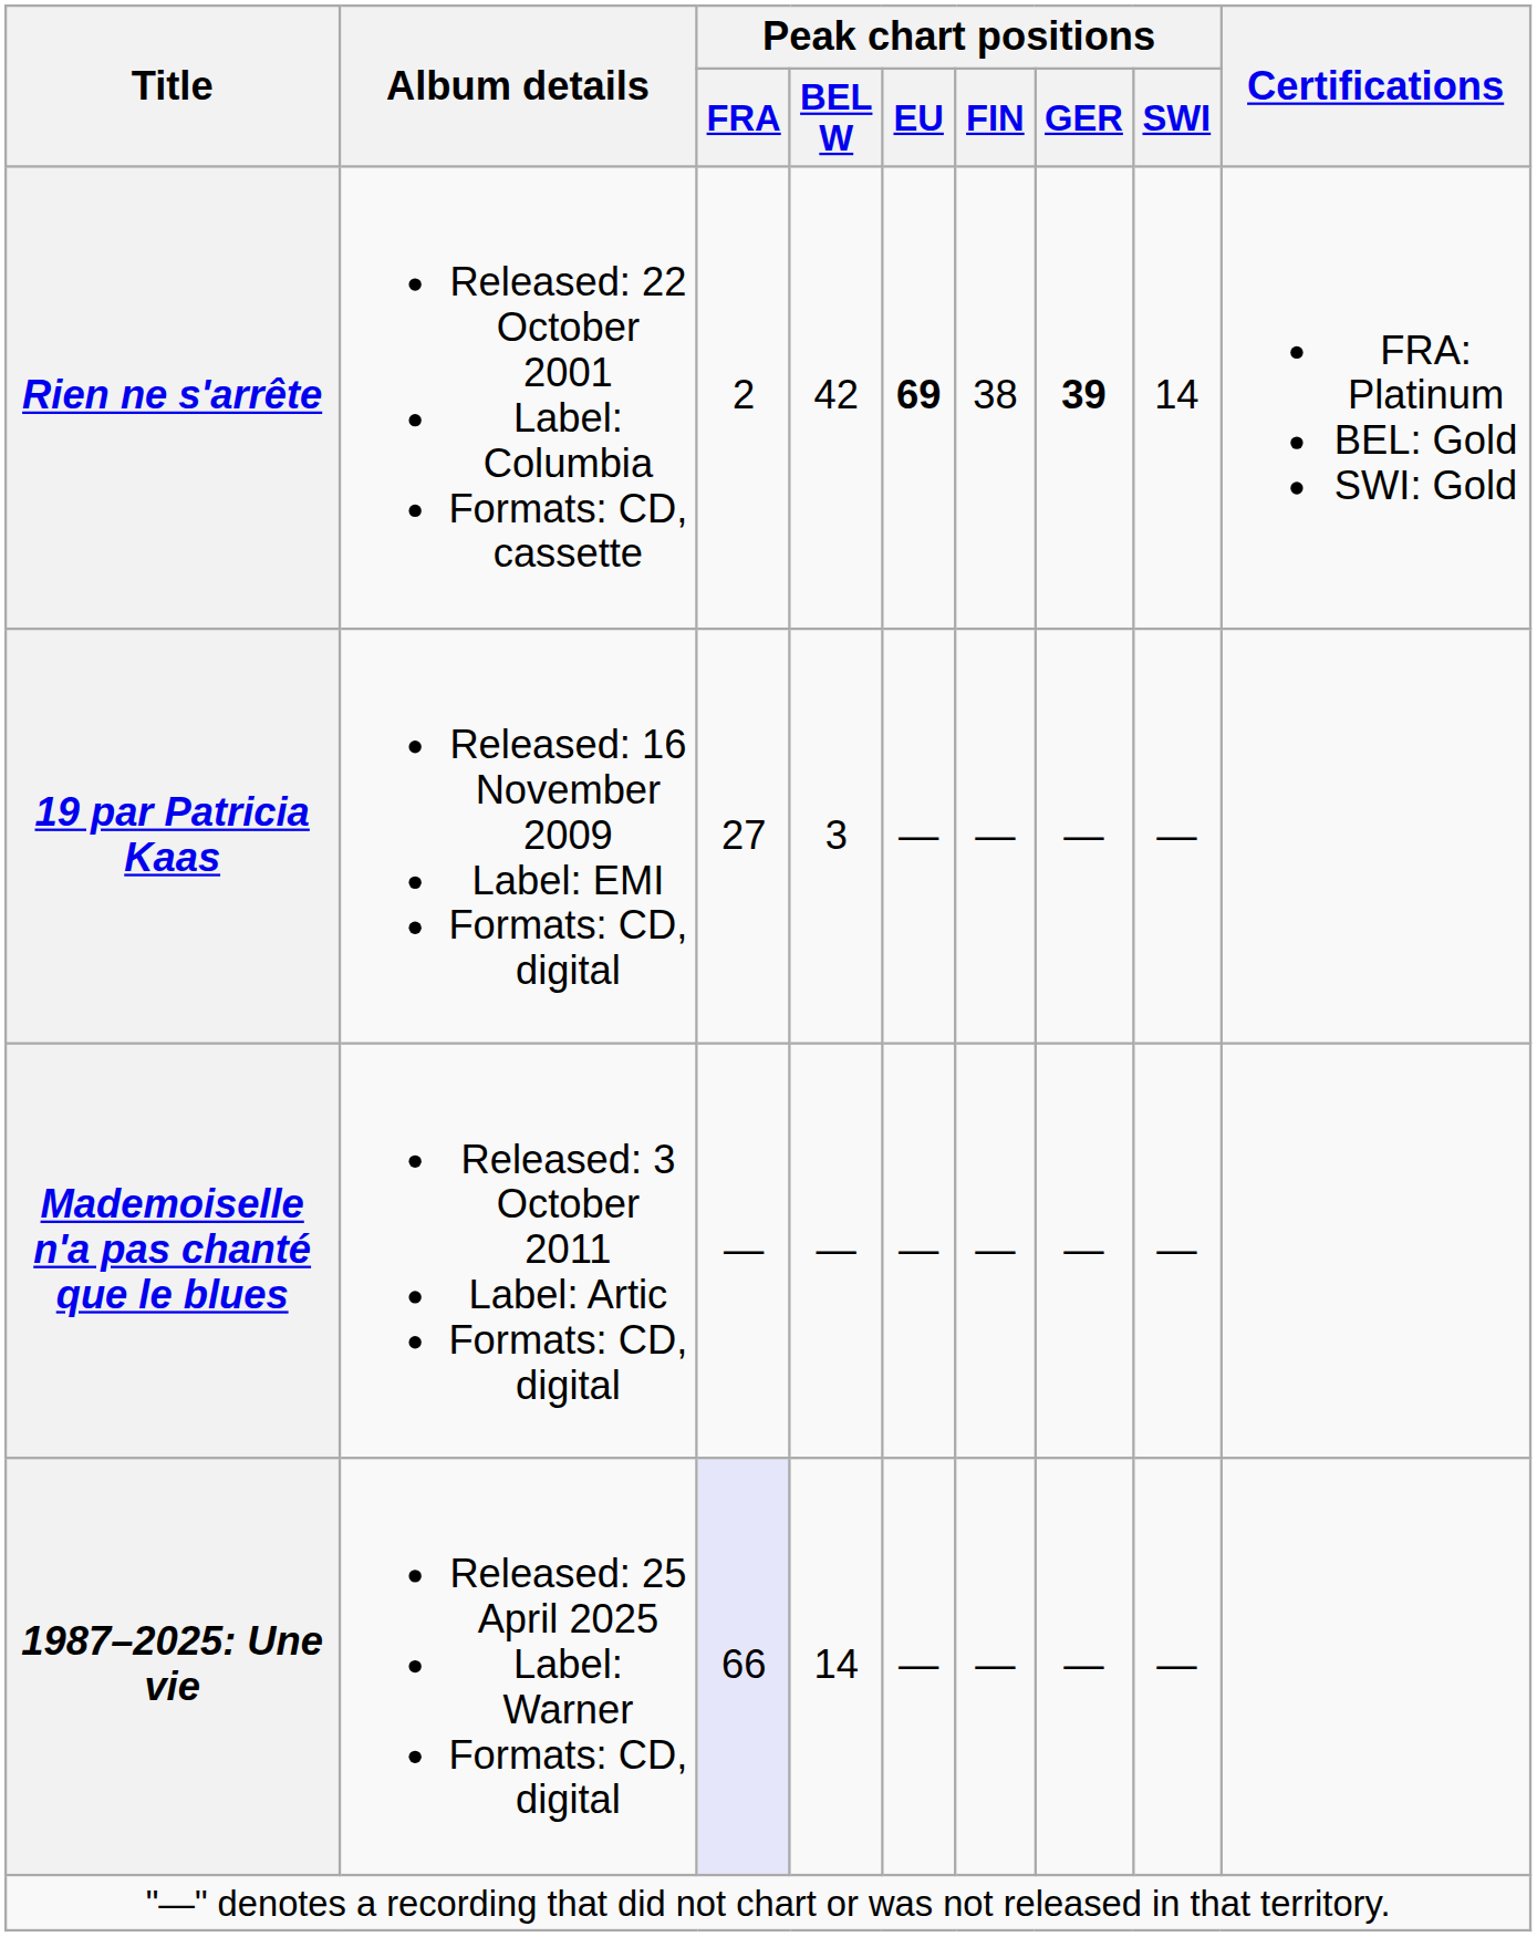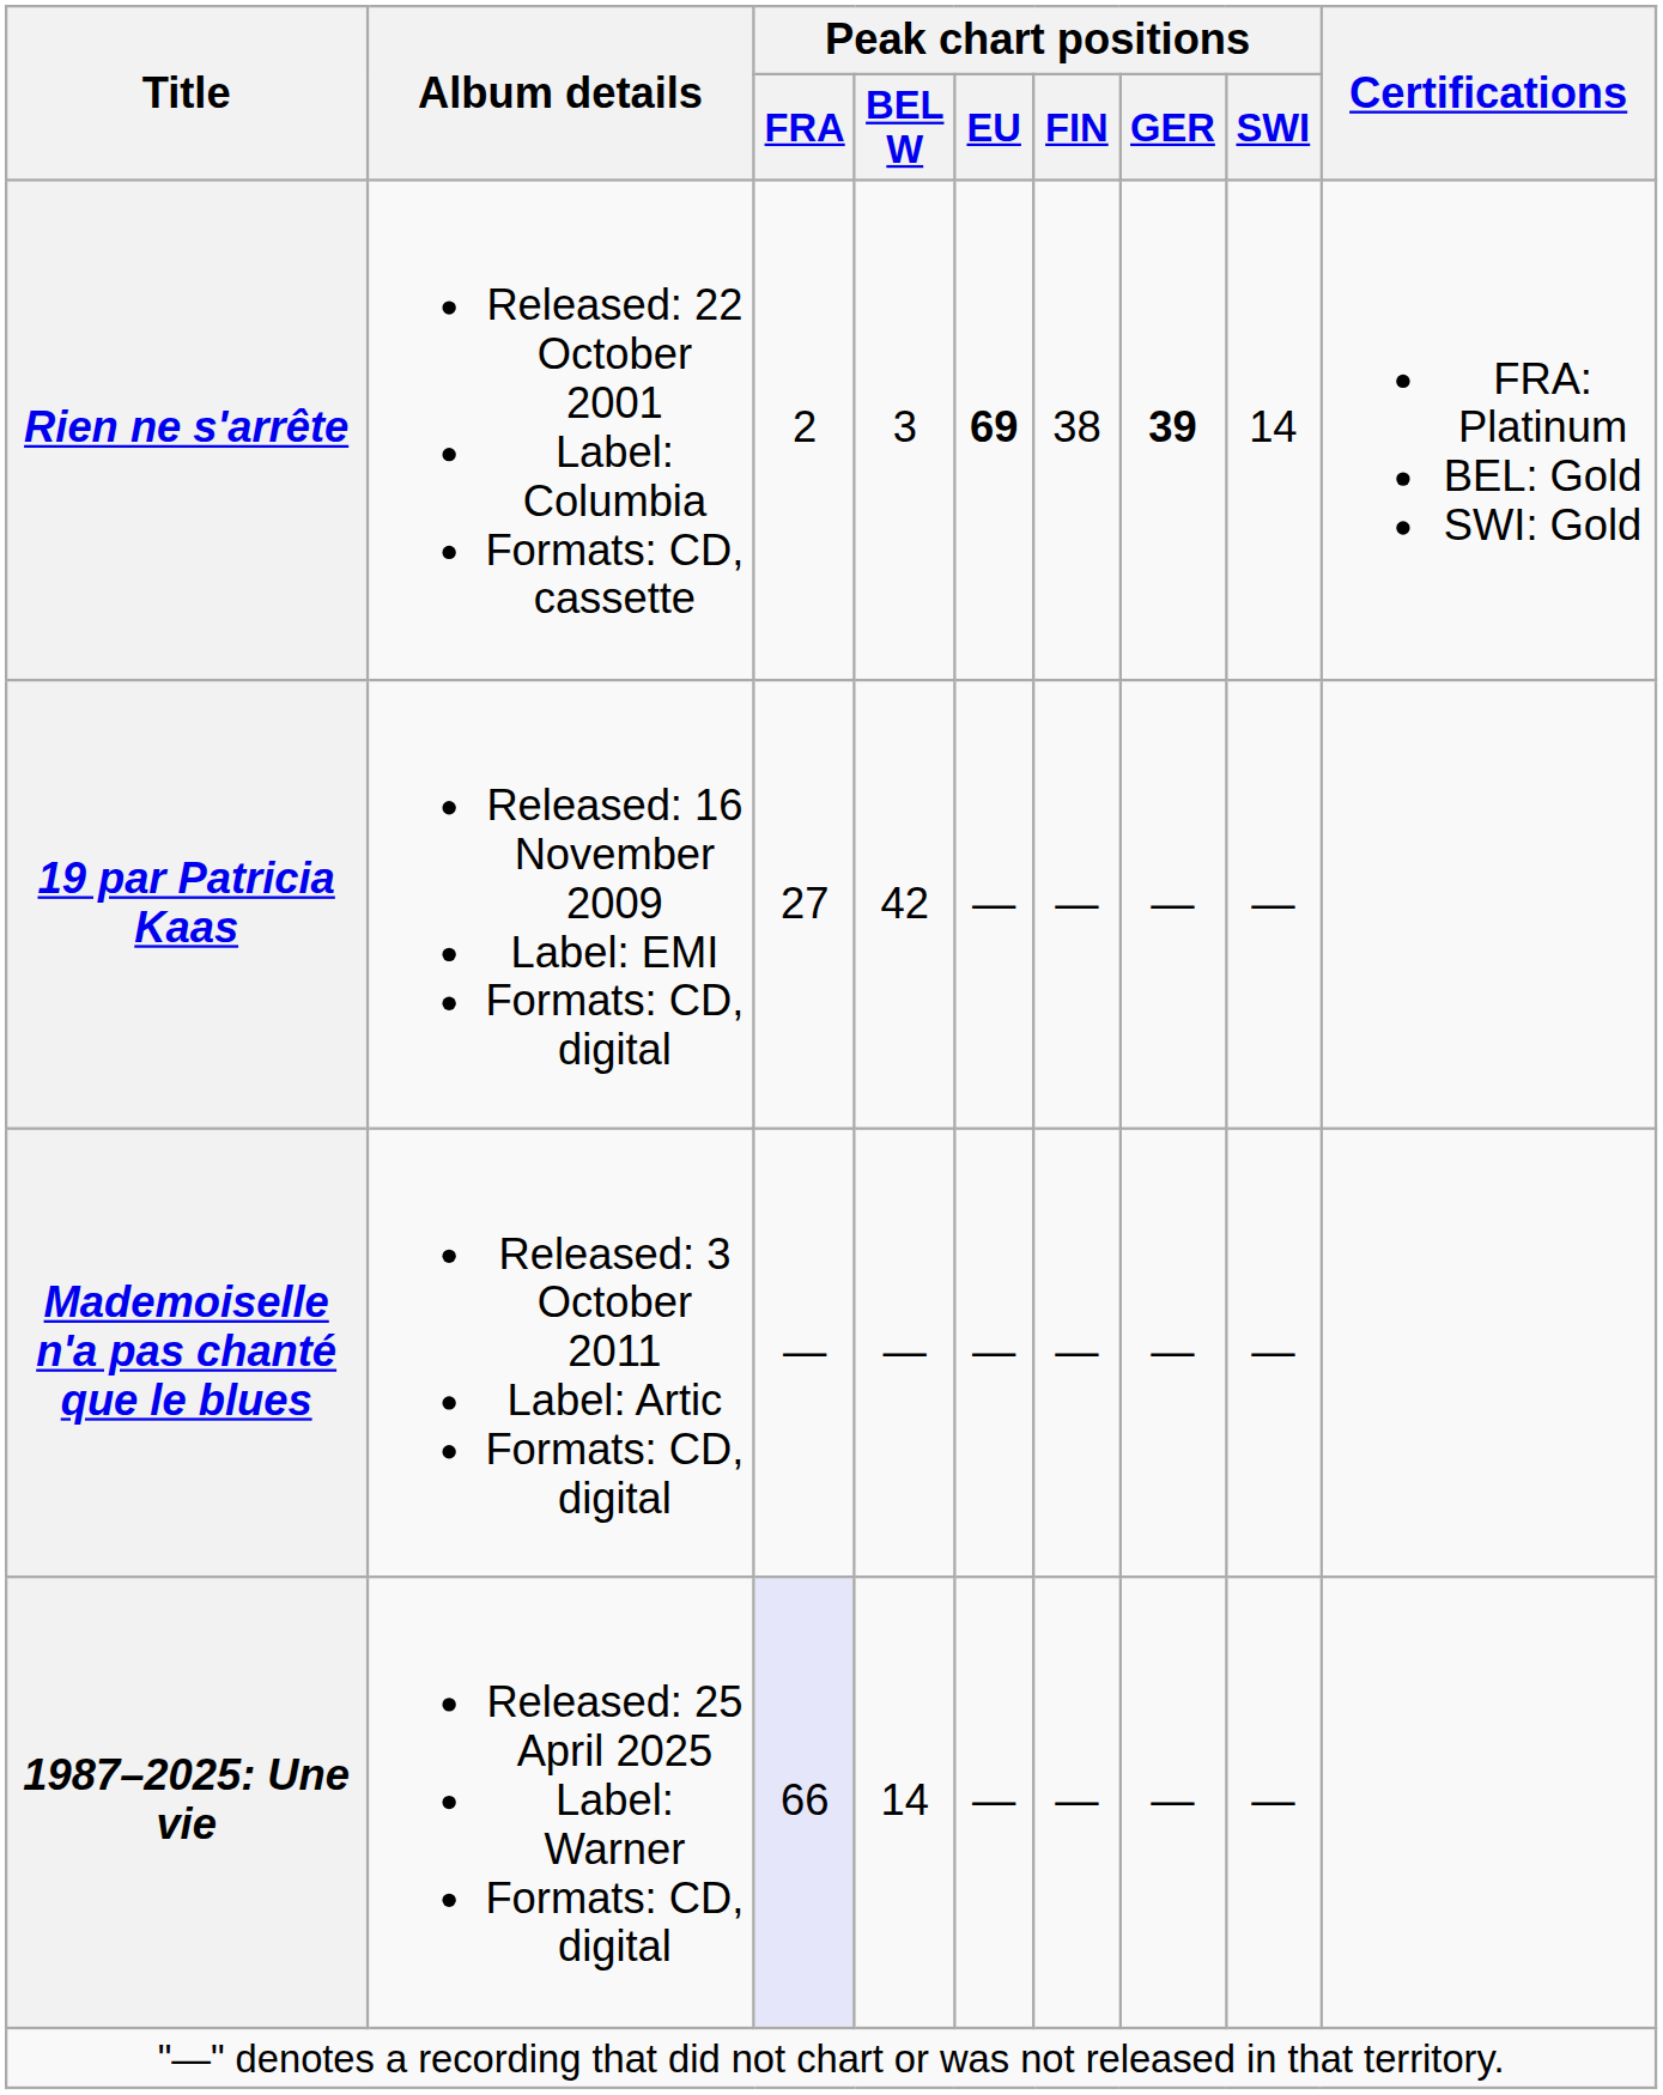 <table class="wikitable plainrowheaders" style="text-align:center;">
 <tr>
 <th scope="col" rowspan="2" style="width:15em;">Title</th>
 <th scope="col" rowspan="2" style="width:16em;">Album details</th>
 <th scope="col" colspan="6">Peak chart positions</th>
 <th scope="col" rowspan="2" style="width:12em;"><a href='#'>Certifications</a></th>
 </tr>
 <tr>
 <th scope="col" style="width:2.5em;font-size:90%;"><a href='#'>FRA</a><br></th>
 <th scope="col" style="width:2.5em;font-size:90%;"><a href='#'>BEL W</a></th>
 <th scope="col" style="width:2.5em;font-size:90%;"><a href='#'>EU</a><br></th>
 <th scope="col" style="width:2.5em;font-size:90%;"><a href='#'>FIN</a><br></th>
 <th scope="col" style="width:2.5em;font-size:90%;"><a href='#'>GER</a><br></th>
 <th scope="col" style="width:2.5em;font-size:90%;"><a href='#'>SWI</a><br></th>
 </tr>
 <tr>
 <th scope="row"><em><a href='#'>Rien ne s'arrête</a></em></th>
 <td><br><ul><li>Released: 22 October 2001</li><li>Label: Columbia</li><li>Formats: CD, cassette</li></ul></td>
 <td>2</td>
-<td>42</td>
+<td>3</td>
 <td><strong>69</strong></td>
 <td>38</td>
 <td><strong>39</strong></td>
 <td>14</td>
 <td><br><ul><li>FRA: Platinum</li><li>BEL: Gold</li><li>SWI: Gold</li></ul></td>
 </tr>
 <tr>
 <th scope="row"><em><a href='#'>19 par Patricia Kaas</a></em></th>
 <td><br><ul><li>Released: 16 November 2009</li><li>Label: EMI</li><li>Formats: CD, digital</li></ul></td>
 <td>27</td>
-<td>3</td>
+<td>42</td>
 <td>—</td>
 <td>—</td>
 <td>—</td>
 <td>—</td>
 <td></td>
 </tr>
 <tr>
 <th scope="row"><em><a href='#'>Mademoiselle n'a pas chanté que le blues</a></em></th>
 <td><br><ul><li>Released: 3 October 2011</li><li>Label: Artic</li><li>Formats: CD, digital</li></ul></td>
 <td>—</td>
 <td>—</td>
 <td>—</td>
 <td>—</td>
 <td>—</td>
 <td>—</td>
 <td></td>
 </tr>
 <tr>
 <th scope="row"><em>1987–2025: Une vie</em></th>
 <td><br><ul><li>Released: 25 April 2025</li><li>Label: Warner</li><li>Formats: CD, digital</li></ul></td>
 <td style="background: lavender;">66</td>
 <td>14</td>
 <td>—</td>
 <td>—</td>
 <td>—</td>
 <td>—</td>
 <td></td>
 </tr>
 <tr>
 <td colspan="15" style="font-size:90%">"—" denotes a recording that did not chart or was not released in that territory.</td>
 </tr>
 </table>
